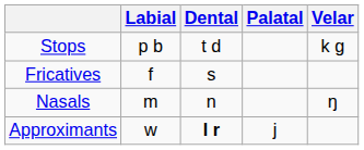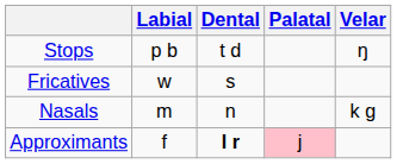 <table class="wikitable IPA" border="1" style="text-align:center">
 <tr>
 <th></th>
 <th><a href='#'>Labial</a></th>
 <th><a href='#'>Dental</a></th>
 <th><a href='#'>Palatal</a></th>
 <th><a href='#'>Velar</a></th>
 </tr>
 <tr>
 <td><a href='#'>Stops</a></td>
 <td>p b</td>
 <td>t d</td>
 <td></td>
-<td>k ɡ</td>
+<td>ŋ</td>
 </tr>
 <tr>
 <td><a href='#'>Fricatives</a></td>
-<td>f</td>
+<td>w</td>
 <td>s</td>
 <td></td>
 <td></td>
 </tr>
 <tr>
 <td><a href='#'>Nasals</a></td>
 <td>m</td>
 <td>n</td>
 <td></td>
-<td>ŋ</td>
+<td>k ɡ</td>
 </tr>
 <tr>
 <td><a href='#'>Approximants</a></td>
-<td>w</td>
+<td>f</td>
 <td><strong>l r</strong></td>
-<td>j</td>
+<td style="background: pink;">j</td>
 <td></td>
 </tr>
 </table>
